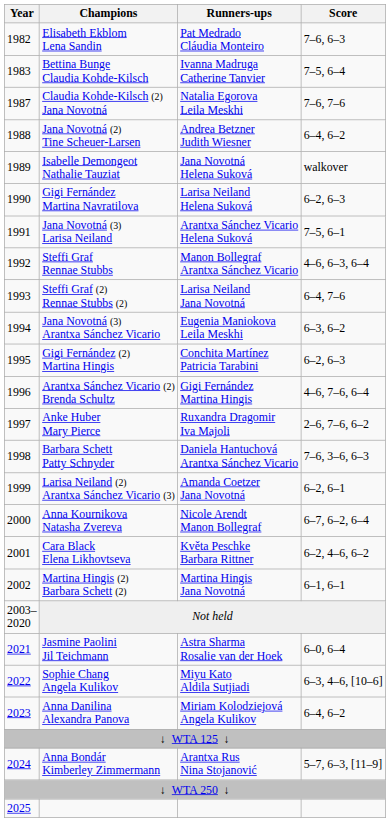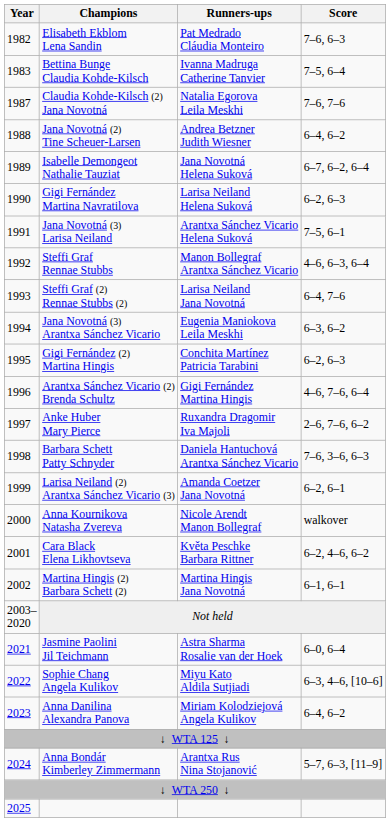 <table class="wikitable nowrap">
 <tr>
 <th>Year</th>
 <th>Champions</th>
 <th>Runners-ups</th>
 <th class="unsortable">Score</th>
 </tr>
 <tr>
 <td>1982</td>
 <td> <a href='#'>Elisabeth Ekblom</a> <br>  <a href='#'>Lena Sandin</a></td>
 <td> <a href='#'>Pat Medrado</a> <br>  <a href='#'>Cláudia Monteiro</a></td>
 <td>7–6, 6–3</td>
 </tr>
 <tr>
 <td>1983</td>
 <td> <a href='#'>Bettina Bunge</a> <br>  <a href='#'>Claudia Kohde-Kilsch</a></td>
 <td> <a href='#'>Ivanna Madruga</a> <br>  <a href='#'>Catherine Tanvier</a></td>
 <td>7–5, 6–4</td>
 </tr>
 <tr>
 <td>1987</td>
 <td> <a href='#'>Claudia Kohde-Kilsch</a> <small>(2)</small> <br>  <a href='#'>Jana Novotná</a></td>
 <td> <a href='#'>Natalia Egorova</a> <br>  <a href='#'>Leila Meskhi</a></td>
 <td>7–6, 7–6</td>
 </tr>
 <tr>
 <td>1988</td>
 <td> <a href='#'>Jana Novotná</a> <small>(2)</small> <br>  <a href='#'>Tine Scheuer-Larsen</a></td>
 <td> <a href='#'>Andrea Betzner</a> <br>  <a href='#'>Judith Wiesner</a></td>
 <td>6–4, 6–2</td>
 </tr>
 <tr>
 <td>1989</td>
 <td> <a href='#'>Isabelle Demongeot</a> <br>  <a href='#'>Nathalie Tauziat</a></td>
 <td> <a href='#'>Jana Novotná</a> <br>  <a href='#'>Helena Suková</a></td>
-<td>walkover</td>
+<td>6–7, 6–2, 6–4</td>
 </tr>
 <tr>
 <td>1990</td>
 <td> <a href='#'>Gigi Fernández</a> <br>  <a href='#'>Martina Navratilova</a></td>
 <td> <a href='#'>Larisa Neiland</a> <br>  <a href='#'>Helena Suková</a></td>
 <td>6–2, 6–3</td>
 </tr>
 <tr>
 <td>1991</td>
 <td> <a href='#'>Jana Novotná</a> <small>(3)</small> <br>  <a href='#'>Larisa Neiland</a></td>
 <td> <a href='#'>Arantxa Sánchez Vicario</a> <br>  <a href='#'>Helena Suková</a></td>
 <td>7–5, 6–1</td>
 </tr>
 <tr>
 <td>1992</td>
 <td> <a href='#'>Steffi Graf</a> <br>  <a href='#'>Rennae Stubbs</a></td>
 <td> <a href='#'>Manon Bollegraf</a> <br>  <a href='#'>Arantxa Sánchez Vicario</a></td>
 <td>4–6, 6–3, 6–4</td>
 </tr>
 <tr>
 <td>1993</td>
 <td> <a href='#'>Steffi Graf</a> <small>(2)</small> <br>  <a href='#'>Rennae Stubbs</a> <small>(2)</small></td>
 <td> <a href='#'>Larisa Neiland</a> <br>  <a href='#'>Jana Novotná</a></td>
 <td>6–4, 7–6</td>
 </tr>
 <tr>
 <td>1994</td>
 <td> <a href='#'>Jana Novotná</a> <small>(3)</small> <br>  <a href='#'>Arantxa Sánchez Vicario</a></td>
 <td> <a href='#'>Eugenia Maniokova</a> <br>  <a href='#'>Leila Meskhi</a></td>
 <td>6–3, 6–2</td>
 </tr>
 <tr>
 <td>1995</td>
 <td> <a href='#'>Gigi Fernández</a> <small>(2)</small> <br>  <a href='#'>Martina Hingis</a></td>
 <td> <a href='#'>Conchita Martínez</a> <br>  <a href='#'>Patricia Tarabini</a></td>
 <td>6–2, 6–3</td>
 </tr>
 <tr>
 <td>1996</td>
 <td> <a href='#'>Arantxa Sánchez Vicario</a> <small>(2)</small> <br>  <a href='#'>Brenda Schultz</a></td>
 <td> <a href='#'>Gigi Fernández</a> <br>  <a href='#'>Martina Hingis</a></td>
 <td>4–6, 7–6, 6–4</td>
 </tr>
 <tr>
 <td>1997</td>
 <td> <a href='#'>Anke Huber</a> <br>  <a href='#'>Mary Pierce</a></td>
 <td> <a href='#'>Ruxandra Dragomir</a> <br>  <a href='#'>Iva Majoli</a></td>
 <td>2–6, 7–6, 6–2</td>
 </tr>
 <tr>
 <td>1998</td>
 <td> <a href='#'>Barbara Schett</a> <br>  <a href='#'>Patty Schnyder</a></td>
 <td> <a href='#'>Daniela Hantuchová</a> <br>  <a href='#'>Arantxa Sánchez Vicario</a></td>
 <td>7–6, 3–6, 6–3</td>
 </tr>
 <tr>
 <td>1999</td>
 <td> <a href='#'>Larisa Neiland</a> <small>(2)</small> <br>  <a href='#'>Arantxa Sánchez Vicario</a> <small>(3)</small></td>
 <td> <a href='#'>Amanda Coetzer</a> <br>  <a href='#'>Jana Novotná</a></td>
 <td>6–2, 6–1</td>
 </tr>
 <tr>
 <td>2000</td>
 <td> <a href='#'>Anna Kournikova</a> <br>  <a href='#'>Natasha Zvereva</a></td>
 <td> <a href='#'>Nicole Arendt</a> <br>  <a href='#'>Manon Bollegraf</a></td>
-<td>6–7, 6–2, 6–4</td>
+<td>walkover</td>
 </tr>
 <tr>
 <td>2001</td>
 <td> <a href='#'>Cara Black</a> <br>  <a href='#'>Elena Likhovtseva</a></td>
 <td> <a href='#'>Květa Peschke</a> <br>  <a href='#'>Barbara Rittner</a></td>
 <td>6–2, 4–6, 6–2</td>
 </tr>
 <tr>
 <td>2002</td>
 <td> <a href='#'>Martina Hingis</a> <small>(2)</small> <br>  <a href='#'>Barbara Schett</a> <small>(2)</small></td>
 <td> <a href='#'>Martina Hingis</a> <br>  <a href='#'>Jana Novotná</a></td>
 <td>6–1, 6–1</td>
 </tr>
 <tr>
 <td>2003–<br>2020</td>
 <td colspan="4" align=center bgcolor=efefef><em>Not held</em></td>
 </tr>
 <tr>
 <td><a href='#'>2021</a></td>
 <td> <a href='#'>Jasmine Paolini</a> <br>  <a href='#'>Jil Teichmann</a></td>
 <td> <a href='#'>Astra Sharma</a> <br>  <a href='#'>Rosalie van der Hoek</a></td>
 <td>6–0, 6–4</td>
 </tr>
 <tr>
 <td><a href='#'>2022</a></td>
 <td> <a href='#'>Sophie Chang</a> <br>  <a href='#'>Angela Kulikov</a></td>
 <td> <a href='#'>Miyu Kato</a> <br>  <a href='#'>Aldila Sutjiadi</a></td>
 <td>6–3, 4–6, [10–6]</td>
 </tr>
 <tr>
 <td><a href='#'>2023</a></td>
 <td> <a href='#'>Anna Danilina</a> <br>  <a href='#'>Alexandra Panova</a></td>
 <td> <a href='#'>Miriam Kolodziejová</a> <br>  <a href='#'>Angela Kulikov</a></td>
 <td>6–4, 6–2</td>
 </tr>
 <tr>
 <td colspan=4 align=center bgcolor=silver>↓  <a href='#'>WTA 125</a>  ↓</td>
 </tr>
 <tr>
 <td><a href='#'>2024</a></td>
 <td> <a href='#'>Anna Bondár</a> <br>  <a href='#'>Kimberley Zimmermann</a></td>
 <td> <a href='#'>Arantxa Rus</a> <br>  <a href='#'>Nina Stojanović</a></td>
 <td>5–7, 6–3, [11–9]</td>
 </tr>
 <tr>
 <td colspan=4 align=center bgcolor=silver>↓  <a href='#'>WTA 250</a>  ↓</td>
 </tr>
 <tr>
 <td><a href='#'>2025</a></td>
 <td></td>
 <td></td>
 </tr>
 </table>
